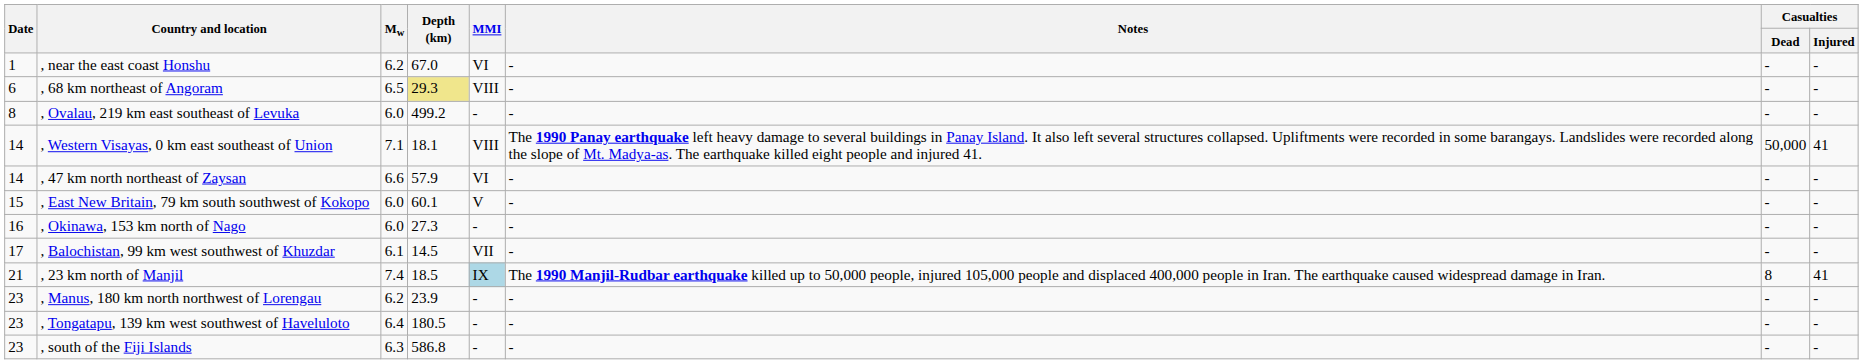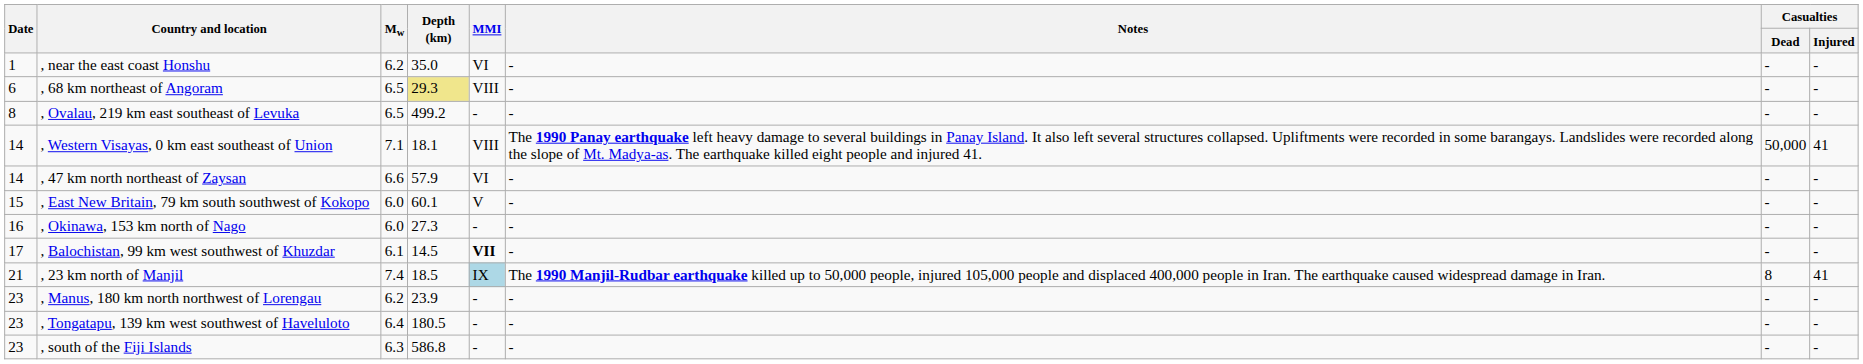 <table class="wikitable sortable" style="border:1px black; margin-left:1em;">
 <tr>
 <th rowspan="2"><small>Date</small></th>
 <th rowspan="2" style="width: 355px"><small>Country and location</small></th>
 <th rowspan="2"><small>M<sub>w</sub></small></th>
 <th rowspan="2"><small>Depth (km)</small></th>
 <th rowspan="2"><small><a href='#'>MMI</a></small></th>
 <th rowspan="2" class="unsortable"><small>Notes</small></th>
 <th colspan="2"><small>Casualties</small></th>
 </tr>
 <tr>
 <th><small>Dead</small></th>
 <th><small>Injured</small></th>
 </tr>
 <tr>
 <td>1</td>
 <td>, near the east coast <a href='#'>Honshu</a></td>
 <td>6.2</td>
-<td>67.0</td>
+<td>35.0</td>
 <td>VI</td>
 <td>-</td>
 <td>-</td>
 <td>-</td>
 </tr>
 <tr>
 <td>6</td>
 <td>, 68 km northeast of <a href='#'>Angoram</a></td>
 <td>6.5</td>
 <td style="background: khaki;">29.3</td>
 <td>VIII</td>
 <td>-</td>
 <td>-</td>
 <td>-</td>
 </tr>
 <tr>
 <td>8</td>
 <td>, <a href='#'>Ovalau</a>, 219 km east southeast of <a href='#'>Levuka</a></td>
-<td>6.0</td>
+<td>6.5</td>
 <td>499.2</td>
 <td>-</td>
 <td>-</td>
 <td>-</td>
 <td>-</td>
 </tr>
 <tr>
 <td>14</td>
 <td>, <a href='#'>Western Visayas</a>, 0 km east southeast of <a href='#'>Union</a></td>
 <td>7.1</td>
 <td>18.1</td>
 <td>VIII</td>
 <td>The <strong><a href='#'>1990 Panay earthquake</a></strong> left heavy damage to several buildings in <a href='#'>Panay Island</a>. It also left several structures collapsed. Upliftments were recorded in some barangays. Landslides were recorded along the slope of <a href='#'>Mt. Madya-as</a>. The earthquake killed eight people and injured 41.</td>
 <td>50,000</td>
 <td>41</td>
 </tr>
 <tr>
 <td>14</td>
 <td>, 47 km north northeast of <a href='#'>Zaysan</a></td>
 <td>6.6</td>
 <td>57.9</td>
 <td>VI</td>
 <td>-</td>
 <td>-</td>
 <td>-</td>
 </tr>
 <tr>
 <td>15</td>
 <td>, <a href='#'>East New Britain</a>, 79 km south southwest of <a href='#'>Kokopo</a></td>
 <td>6.0</td>
 <td>60.1</td>
 <td>V</td>
 <td>-</td>
 <td>-</td>
 <td>-</td>
 </tr>
 <tr>
 <td>16</td>
 <td>, <a href='#'>Okinawa</a>, 153 km north of <a href='#'>Nago</a></td>
 <td>6.0</td>
 <td>27.3</td>
 <td>-</td>
 <td>-</td>
 <td>-</td>
 <td>-</td>
 </tr>
 <tr>
 <td>17</td>
 <td>, <a href='#'>Balochistan</a>, 99 km west southwest of <a href='#'>Khuzdar</a></td>
 <td>6.1</td>
 <td>14.5</td>
-<td>VII</td>
+<td><strong>VII</strong></td>
 <td>-</td>
 <td>-</td>
 <td>-</td>
 </tr>
 <tr>
 <td>21</td>
 <td>, 23 km north of <a href='#'>Manjil</a></td>
 <td>7.4</td>
 <td>18.5</td>
 <td style="background: lightblue;">IX</td>
 <td>The <strong><a href='#'>1990 Manjil-Rudbar earthquake</a></strong> killed up to 50,000 people, injured 105,000 people and displaced 400,000 people in Iran. The earthquake caused widespread damage in Iran.</td>
 <td>8</td>
 <td>41</td>
 </tr>
 <tr>
 <td>23</td>
 <td>, <a href='#'>Manus</a>, 180 km north northwest of <a href='#'>Lorengau</a></td>
 <td>6.2</td>
 <td>23.9</td>
 <td>-</td>
 <td>-</td>
 <td>-</td>
 <td>-</td>
 </tr>
 <tr>
 <td>23</td>
 <td>, <a href='#'>Tongatapu</a>, 139 km west southwest of <a href='#'>Haveluloto</a></td>
 <td>6.4</td>
 <td>180.5</td>
 <td>-</td>
 <td>-</td>
 <td>-</td>
 <td>-</td>
 </tr>
 <tr>
 <td>23</td>
 <td>, south of the <a href='#'>Fiji Islands</a></td>
 <td>6.3</td>
 <td>586.8</td>
 <td>-</td>
 <td>-</td>
 <td>-</td>
 <td>-</td>
 </tr>
 <tr>
 </tr>
 </table>
